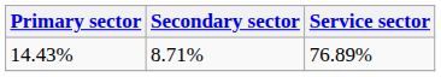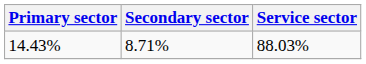 <table class="wikitable" border="1">
 <tr>
 <th><a href='#'>Primary sector</a></th>
 <th><a href='#'>Secondary sector</a></th>
 <th><a href='#'>Service sector</a></th>
 </tr>
 <tr>
 <td>14.43%</td>
 <td>8.71%</td>
-<td>76.89%</td>
+<td>88.03%</td>
 </tr>
 <tr>
 </tr>
 </table>
